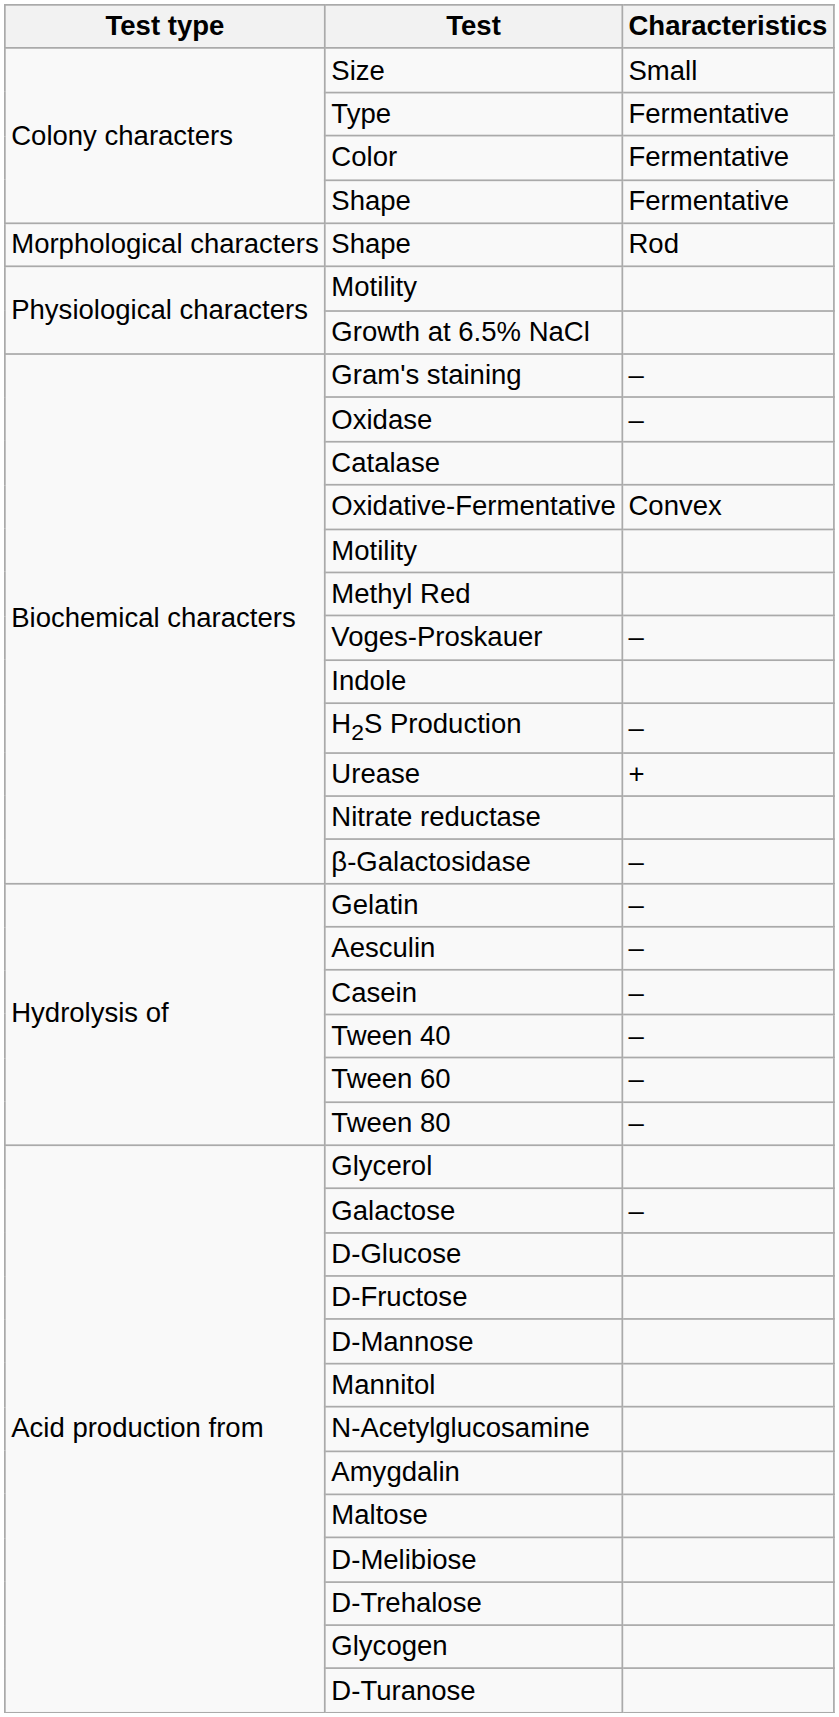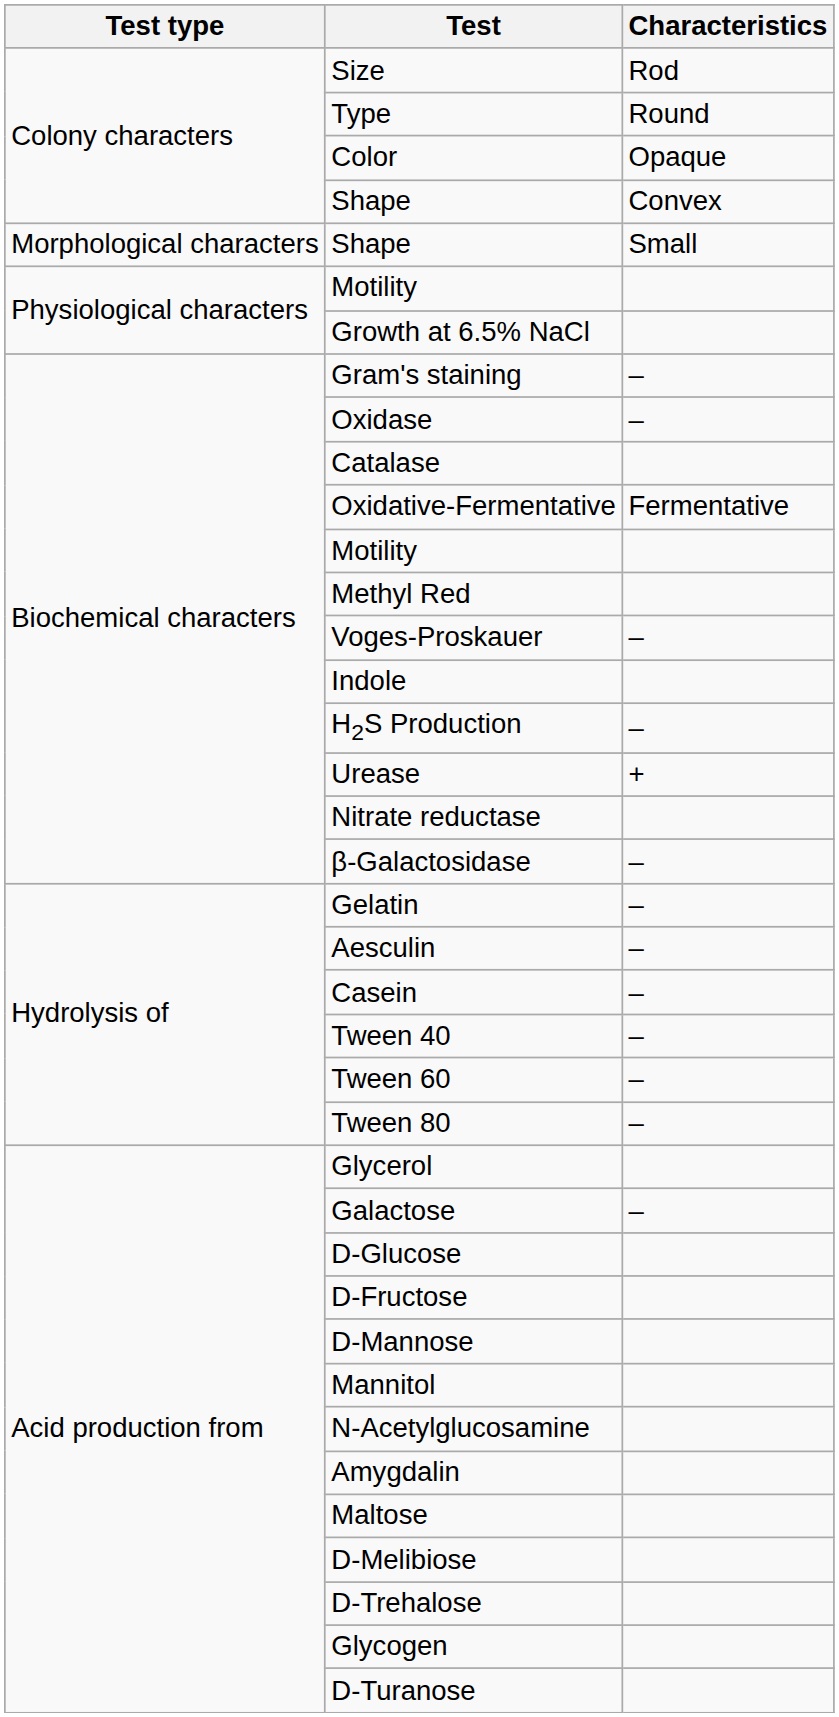 <table class="wikitable">
 <tr>
 <th>Test type</th>
 <th>Test</th>
 <th>Characteristics</th>
 </tr>
 <tr>
 <td rowspan="4">Colony  characters</td>
 <td>Size</td>
-<td>Small</td>
+<td>Rod</td>
 </tr>
 <tr>
 <td>Type</td>
-<td>Fermentative</td>
+<td>Round</td>
 </tr>
 <tr>
 <td>Color</td>
-<td>Fermentative</td>
+<td>Opaque</td>
 </tr>
 <tr>
 <td>Shape</td>
-<td>Fermentative</td>
+<td>Convex</td>
 </tr>
 <tr>
 <td>Morphological  characters</td>
 <td>Shape</td>
-<td>Rod</td>
+<td>Small</td>
 </tr>
 <tr>
 <td rowspan="2">Physiological  characters</td>
 <td>Motility</td>
 <td></td>
 </tr>
 <tr>
 <td>Growth  at 6.5% NaCl</td>
 <td></td>
 </tr>
 <tr>
 <td rowspan="12">Biochemical  characters</td>
 <td>Gram's staining</td>
 <td>–</td>
 </tr>
 <tr>
 <td>Oxidase</td>
 <td>–</td>
 </tr>
 <tr>
 <td>Catalase</td>
 <td></td>
 </tr>
 <tr>
 <td>Oxidative-Fermentative</td>
-<td>Convex</td>
+<td>Fermentative</td>
 </tr>
 <tr>
 <td>Motility</td>
 <td></td>
 </tr>
 <tr>
 <td>Methyl Red</td>
 <td></td>
 </tr>
 <tr>
 <td>Voges-Proskauer</td>
 <td>–</td>
 </tr>
 <tr>
 <td>Indole</td>
 <td></td>
 </tr>
 <tr>
 <td>H<sub>2</sub>S Production</td>
 <td>–</td>
 </tr>
 <tr>
 <td>Urease</td>
 <td>+</td>
 </tr>
 <tr>
 <td>Nitrate reductase</td>
 <td></td>
 </tr>
 <tr>
 <td>β-Galactosidase</td>
 <td>–</td>
 </tr>
 <tr>
 <td rowspan="6">Hydrolysis  of</td>
 <td>Gelatin</td>
 <td>–</td>
 </tr>
 <tr>
 <td>Aesculin</td>
 <td>–</td>
 </tr>
 <tr>
 <td>Casein</td>
 <td>–</td>
 </tr>
 <tr>
 <td>Tween 40</td>
 <td>–</td>
 </tr>
 <tr>
 <td>Tween 60</td>
 <td>–</td>
 </tr>
 <tr>
 <td>Tween 80</td>
 <td>–</td>
 </tr>
 <tr>
 <td rowspan="13">Acid  production from</td>
 <td>Glycerol</td>
 <td></td>
 </tr>
 <tr>
 <td>Galactose</td>
 <td>–</td>
 </tr>
 <tr>
 <td>D-Glucose</td>
 <td></td>
 </tr>
 <tr>
 <td>D-Fructose</td>
 <td></td>
 </tr>
 <tr>
 <td>D-Mannose</td>
 <td></td>
 </tr>
 <tr>
 <td>Mannitol</td>
 <td></td>
 </tr>
 <tr>
 <td>N-Acetylglucosamine</td>
 <td></td>
 </tr>
 <tr>
 <td>Amygdalin</td>
 <td></td>
 </tr>
 <tr>
 <td>Maltose</td>
 <td></td>
 </tr>
 <tr>
 <td>D-Melibiose</td>
 <td></td>
 </tr>
 <tr>
 <td>D-Trehalose</td>
 <td></td>
 </tr>
 <tr>
 <td>Glycogen</td>
 <td></td>
 </tr>
 <tr>
 <td>D-Turanose</td>
 <td></td>
 </tr>
 </table>
